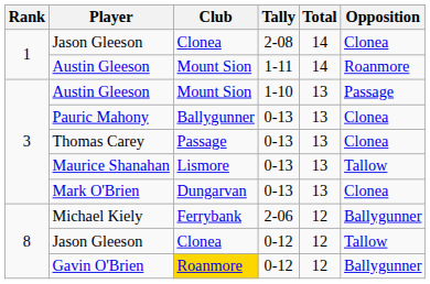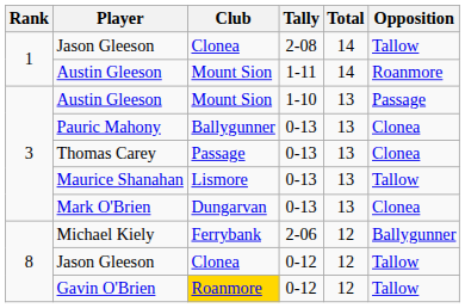 <table class="wikitable">
 <tr>
 <th>Rank</th>
 <th>Player</th>
 <th>Club</th>
 <th>Tally</th>
 <th>Total</th>
 <th>Opposition</th>
 </tr>
 <tr>
 <td rowspan="2" style="text-align:center;">1</td>
 <td>Jason Gleeson</td>
 <td><a href='#'>Clonea</a></td>
 <td align=center>2-08</td>
 <td align=center>14</td>
-<td><a href='#'>Clonea</a></td>
+<td><a href='#'>Tallow</a></td>
 </tr>
 <tr>
 <td><a href='#'>Austin Gleeson</a></td>
 <td><a href='#'>Mount Sion</a></td>
 <td align=center>1-11</td>
 <td align=center>14</td>
 <td><a href='#'>Roanmore</a></td>
 </tr>
 <tr>
 <td rowspan="5" style="text-align:center;">3</td>
 <td><a href='#'>Austin Gleeson</a></td>
 <td><a href='#'>Mount Sion</a></td>
 <td align=center>1-10</td>
 <td align=center>13</td>
 <td><a href='#'>Passage</a></td>
 </tr>
 <tr>
 <td><a href='#'>Pauric Mahony</a></td>
 <td><a href='#'>Ballygunner</a></td>
 <td align=center>0-13</td>
 <td align=center>13</td>
 <td><a href='#'>Clonea</a></td>
 </tr>
 <tr>
 <td>Thomas Carey</td>
 <td><a href='#'>Passage</a></td>
 <td align=center>0-13</td>
 <td align=center>13</td>
 <td><a href='#'>Clonea</a></td>
 </tr>
 <tr>
 <td><a href='#'>Maurice Shanahan</a></td>
 <td><a href='#'>Lismore</a></td>
 <td align=center>0-13</td>
 <td align=center>13</td>
 <td><a href='#'>Tallow</a></td>
 </tr>
 <tr>
 <td><a href='#'>Mark O'Brien</a></td>
 <td><a href='#'>Dungarvan</a></td>
 <td align=center>0-13</td>
 <td align=center>13</td>
 <td><a href='#'>Clonea</a></td>
 </tr>
 <tr>
 <td rowspan="3" style="text-align:center;">8</td>
 <td>Michael Kiely</td>
 <td><a href='#'>Ferrybank</a></td>
 <td align=center>2-06</td>
 <td align=center>12</td>
 <td><a href='#'>Ballygunner</a></td>
 </tr>
 <tr>
 <td>Jason Gleeson</td>
 <td><a href='#'>Clonea</a></td>
 <td align=center>0-12</td>
 <td align=center>12</td>
 <td><a href='#'>Tallow</a></td>
 </tr>
 <tr>
 <td><a href='#'>Gavin O'Brien</a></td>
 <td style="background: gold;"><a href='#'>Roanmore</a></td>
 <td align=center>0-12</td>
 <td align=center>12</td>
-<td><a href='#'>Ballygunner</a></td>
+<td><a href='#'>Tallow</a></td>
 </tr>
 </table>
